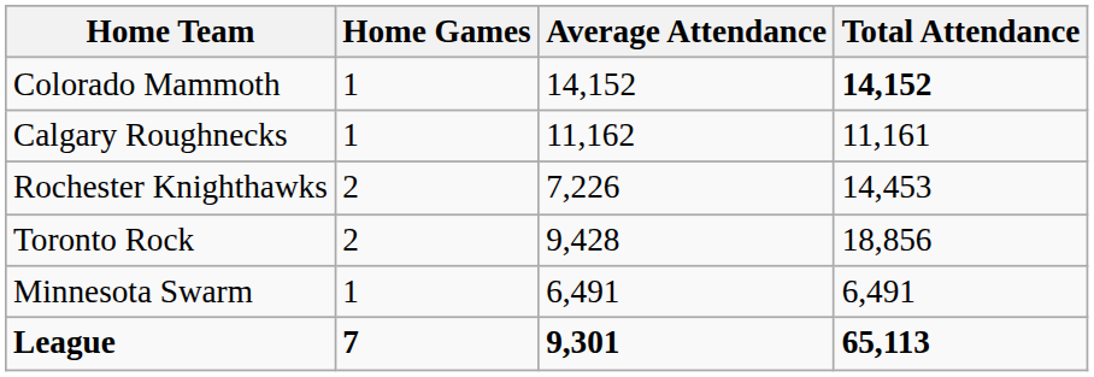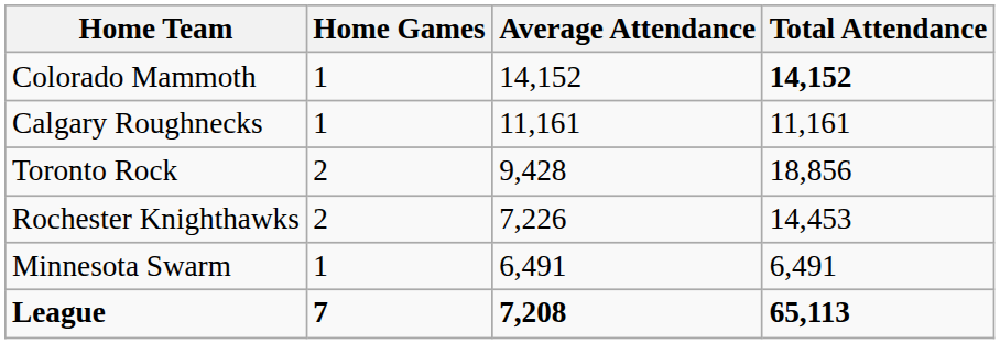 <table class="wikitable sortable">
 <tr>
 <th>Home Team</th>
 <th>Home Games</th>
 <th>Average Attendance</th>
 <th>Total Attendance</th>
 </tr>
 <tr>
 <td>Colorado Mammoth</td>
 <td>1</td>
 <td>14,152</td>
 <td><strong>14,152</strong></td>
 </tr>
 <tr>
 <td>Calgary Roughnecks</td>
 <td>1</td>
-<td>11,162</td>
 <td>11,161</td>
+<td>11,161</td>
+</tr>
+<tr>
+<td>Toronto Rock</td>
+<td>2</td>
+<td>9,428</td>
+<td>18,856</td>
 </tr>
 <tr>
 <td>Rochester Knighthawks</td>
 <td>2</td>
 <td>7,226</td>
 <td>14,453</td>
-</tr>
-<tr>
-<td>Toronto Rock</td>
-<td>2</td>
-<td>9,428</td>
-<td>18,856</td>
 </tr>
 <tr>
 <td>Minnesota Swarm</td>
 <td>1</td>
 <td>6,491</td>
 <td>6,491</td>
 </tr>
 <tr class="sortbottom">
 <td><strong>League</strong></td>
 <td><strong>7</strong></td>
-<td><strong>9,301</strong></td>
+<td><strong>7,208</strong></td>
 <td><strong>65,113</strong></td>
 </tr>
 </table>
